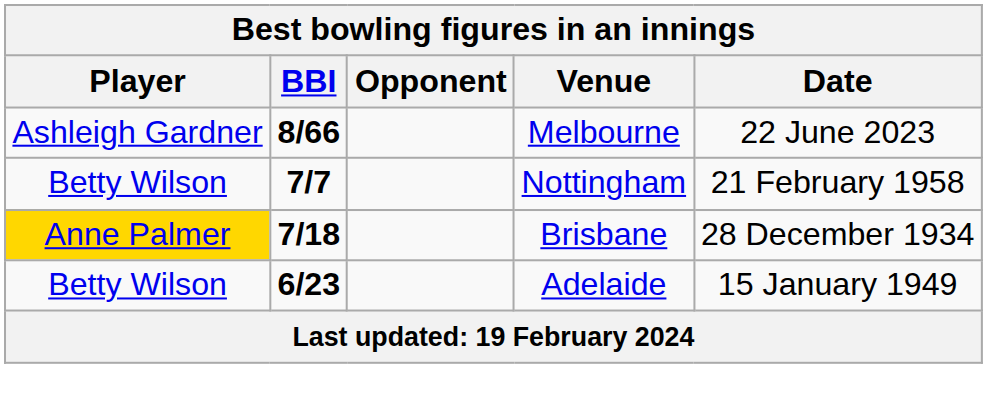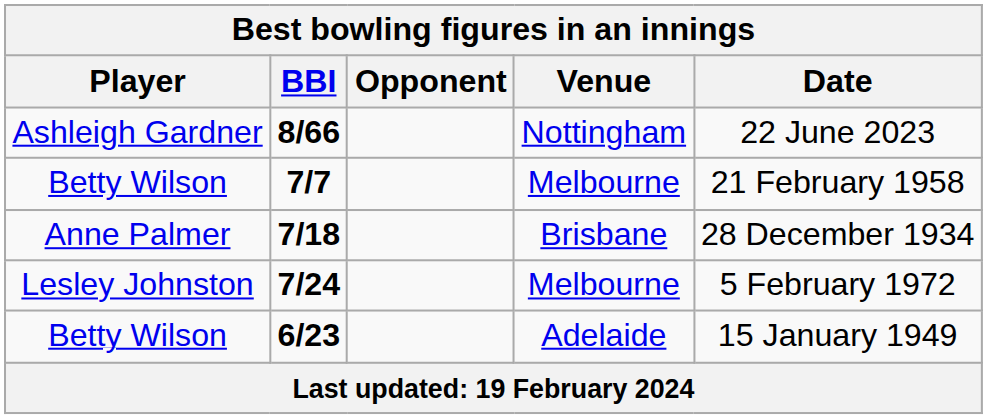 <table class="wikitable" style="text-align: center;">
 <tr>
 <th colspan=5>Best bowling figures in an innings</th>
 </tr>
 <tr>
 <th>Player</th>
 <th><a href='#'>BBI</a></th>
 <th>Opponent</th>
 <th>Venue</th>
 <th>Date</th>
 </tr>
 <tr>
 <td><a href='#'>Ashleigh Gardner</a></td>
 <td><strong>8/66</strong></td>
 <td></td>
-<td><a href='#'>Melbourne</a></td>
+<td><a href='#'>Nottingham</a></td>
 <td>22 June 2023</td>
 </tr>
 <tr>
 <td><a href='#'>Betty Wilson</a></td>
 <td><strong>7/7</strong></td>
 <td></td>
-<td><a href='#'>Nottingham</a></td>
+<td><a href='#'>Melbourne</a></td>
 <td>21 February 1958</td>
 </tr>
 <tr>
-<td style="background: gold;"><a href='#'>Anne Palmer</a></td>
+<td><a href='#'>Anne Palmer</a></td>
 <td><strong>7/18</strong></td>
 <td></td>
 <td><a href='#'>Brisbane</a></td>
 <td>28 December 1934</td>
+</tr>
+<tr>
+<td><a href='#'>Lesley Johnston</a></td>
+<td><strong>7/24</strong></td>
+<td></td>
+<td><a href='#'>Melbourne</a></td>
+<td>5 February 1972</td>
 </tr>
 <tr>
 <td><a href='#'>Betty Wilson</a></td>
 <td><strong>6/23</strong></td>
 <td></td>
 <td><a href='#'>Adelaide</a></td>
 <td>15 January 1949</td>
 </tr>
 <tr>
 <th colspan=5><small>Last updated: 19 February 2024</small></th>
 </tr>
 </table>
